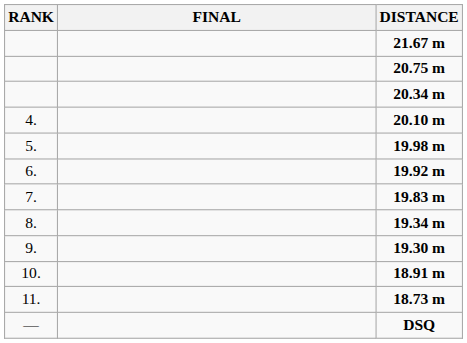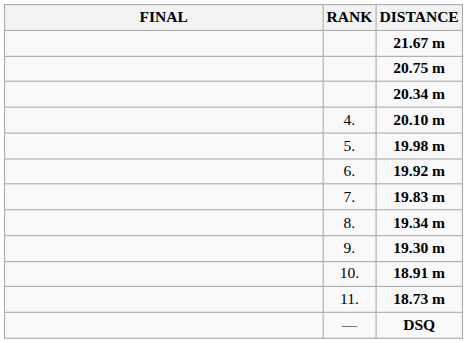 <table class="wikitable" style="border-collapse: collapse; font-size: 90%;">
 <tr>
+<th style="width: 20em">FINAL</th>
 <th>RANK</th>
-<th style="width: 20em">FINAL</th>
 <th style="width: 5em">DISTANCE</th>
 </tr>
 <tr>
+<td></td>
 <td align="center"></td>
-<td></td>
 <td align="center"><strong>21.67 m</strong></td>
 </tr>
 <tr>
+<td></td>
 <td align="center"></td>
-<td></td>
 <td align="center"><strong>20.75 m</strong></td>
 </tr>
 <tr>
+<td></td>
 <td align="center"></td>
-<td></td>
 <td align="center"><strong>20.34 m</strong></td>
 </tr>
 <tr>
+<td></td>
 <td align="center">4.</td>
-<td></td>
 <td align="center"><strong>20.10 m</strong></td>
 </tr>
 <tr>
+<td></td>
 <td align="center">5.</td>
-<td></td>
 <td align="center"><strong>19.98 m</strong></td>
 </tr>
 <tr>
+<td></td>
 <td align="center">6.</td>
-<td></td>
 <td align="center"><strong>19.92 m</strong></td>
 </tr>
 <tr>
+<td></td>
 <td align="center">7.</td>
-<td></td>
 <td align="center"><strong>19.83 m</strong></td>
 </tr>
 <tr>
+<td></td>
 <td align="center">8.</td>
-<td></td>
 <td align="center"><strong>19.34 m</strong></td>
 </tr>
 <tr>
+<td></td>
 <td align="center">9.</td>
-<td></td>
 <td align="center"><strong>19.30 m</strong></td>
 </tr>
 <tr>
+<td></td>
 <td align="center">10.</td>
-<td></td>
 <td align="center"><strong>18.91 m</strong></td>
 </tr>
 <tr>
+<td></td>
 <td align="center">11.</td>
-<td></td>
 <td align="center"><strong>18.73 m</strong></td>
 </tr>
 <tr>
+<td></td>
 <td align="center">—</td>
-<td></td>
 <td align="center"><strong>DSQ</strong></td>
 </tr>
 </table>
